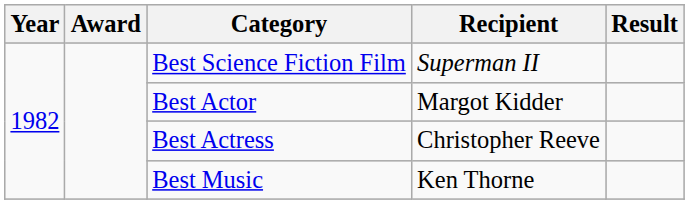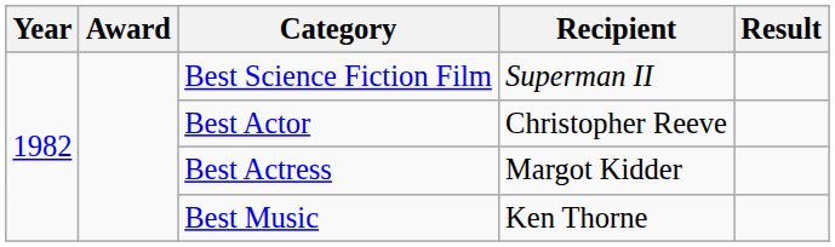 <table class="wikitable sortable">
 <tr>
 <th>Year</th>
 <th>Award</th>
 <th>Category</th>
 <th>Recipient</th>
 <th>Result</th>
 </tr>
 <tr>
 <td rowspan="4"><a href='#'>1982</a></td>
 <td rowspan="4"></td>
 <td><a href='#'>Best Science Fiction Film</a></td>
 <td><em>Superman II</em></td>
 <td></td>
 </tr>
 <tr>
 <td><a href='#'>Best Actor</a></td>
-<td>Margot Kidder</td>
+<td>Christopher Reeve</td>
 <td></td>
 </tr>
 <tr>
 <td><a href='#'>Best Actress</a></td>
-<td>Christopher Reeve</td>
+<td>Margot Kidder</td>
 <td></td>
 </tr>
 <tr>
 <td><a href='#'>Best Music</a></td>
 <td>Ken Thorne</td>
 <td></td>
 </tr>
 </table>
